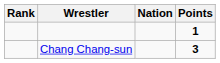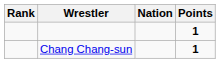 <table class="wikitable sortable" style="text-align:center;">
 <tr>
 <th>Rank</th>
 <th>Wrestler</th>
 <th>Nation</th>
 <th>Points</th>
 </tr>
 <tr>
 <td></td>
 <td align=left></td>
 <td align=left></td>
 <td><strong>1</strong></td>
 </tr>
 <tr>
 <td></td>
 <td align=left><a href='#'>Chang Chang-sun</a></td>
 <td align=left></td>
-<td><strong>3</strong></td>
+<td><strong>1</strong></td>
 </tr>
 </table>
